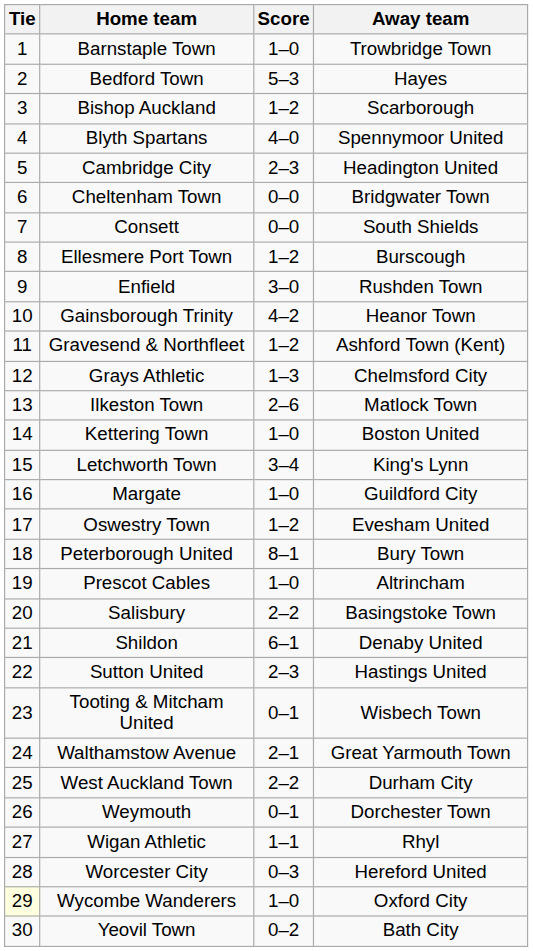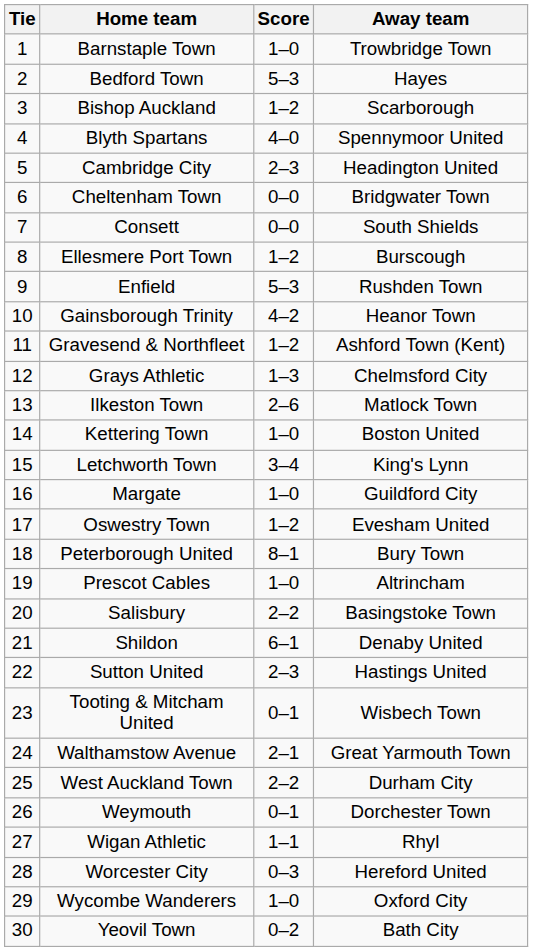 <table class="wikitable" style="text-align:center;">
 <tr>
 <th width=20>Tie</th>
 <th width=175>Home team</th>
 <th width=20>Score</th>
 <th width=175>Away team</th>
 </tr>
 <tr>
 <td>1</td>
 <td>Barnstaple Town</td>
 <td>1–0</td>
 <td>Trowbridge Town</td>
 </tr>
 <tr>
 <td>2</td>
 <td>Bedford Town</td>
 <td>5–3</td>
 <td>Hayes</td>
 </tr>
 <tr>
 <td>3</td>
 <td>Bishop Auckland</td>
 <td>1–2</td>
 <td>Scarborough</td>
 </tr>
 <tr>
 <td>4</td>
 <td>Blyth Spartans</td>
 <td>4–0</td>
 <td>Spennymoor United</td>
 </tr>
 <tr>
 <td>5</td>
 <td>Cambridge City</td>
 <td>2–3</td>
 <td>Headington United</td>
 </tr>
 <tr>
 <td>6</td>
 <td>Cheltenham Town</td>
 <td>0–0</td>
 <td>Bridgwater Town</td>
 </tr>
 <tr>
 <td>7</td>
 <td>Consett</td>
 <td>0–0</td>
 <td>South Shields</td>
 </tr>
 <tr>
 <td>8</td>
 <td>Ellesmere Port Town</td>
 <td>1–2</td>
 <td>Burscough</td>
 </tr>
 <tr>
 <td>9</td>
 <td>Enfield</td>
-<td>3–0</td>
+<td>5–3</td>
 <td>Rushden Town</td>
 </tr>
 <tr>
 <td>10</td>
 <td>Gainsborough Trinity</td>
 <td>4–2</td>
 <td>Heanor Town</td>
 </tr>
 <tr>
 <td>11</td>
 <td>Gravesend & Northfleet</td>
 <td>1–2</td>
 <td>Ashford Town (Kent)</td>
 </tr>
 <tr>
 <td>12</td>
 <td>Grays Athletic</td>
 <td>1–3</td>
 <td>Chelmsford City</td>
 </tr>
 <tr>
 <td>13</td>
 <td>Ilkeston Town</td>
 <td>2–6</td>
 <td>Matlock Town</td>
 </tr>
 <tr>
 <td>14</td>
 <td>Kettering Town</td>
 <td>1–0</td>
 <td>Boston United</td>
 </tr>
 <tr>
 <td>15</td>
 <td>Letchworth Town</td>
 <td>3–4</td>
 <td>King's Lynn</td>
 </tr>
 <tr>
 <td>16</td>
 <td>Margate</td>
 <td>1–0</td>
 <td>Guildford City</td>
 </tr>
 <tr>
 <td>17</td>
 <td>Oswestry Town</td>
 <td>1–2</td>
 <td>Evesham United</td>
 </tr>
 <tr>
 <td>18</td>
 <td>Peterborough United</td>
 <td>8–1</td>
 <td>Bury Town</td>
 </tr>
 <tr>
 <td>19</td>
 <td>Prescot Cables</td>
 <td>1–0</td>
 <td>Altrincham</td>
 </tr>
 <tr>
 <td>20</td>
 <td>Salisbury</td>
 <td>2–2</td>
 <td>Basingstoke Town</td>
 </tr>
 <tr>
 <td>21</td>
 <td>Shildon</td>
 <td>6–1</td>
 <td>Denaby United</td>
 </tr>
 <tr>
 <td>22</td>
 <td>Sutton United</td>
 <td>2–3</td>
 <td>Hastings United</td>
 </tr>
 <tr>
 <td>23</td>
 <td>Tooting & Mitcham United</td>
 <td>0–1</td>
 <td>Wisbech Town</td>
 </tr>
 <tr>
 <td>24</td>
 <td>Walthamstow Avenue</td>
 <td>2–1</td>
 <td>Great Yarmouth Town</td>
 </tr>
 <tr>
 <td>25</td>
 <td>West Auckland Town</td>
 <td>2–2</td>
 <td>Durham City</td>
 </tr>
 <tr>
 <td>26</td>
 <td>Weymouth</td>
 <td>0–1</td>
 <td>Dorchester Town</td>
 </tr>
 <tr>
 <td>27</td>
 <td>Wigan Athletic</td>
 <td>1–1</td>
 <td>Rhyl</td>
 </tr>
 <tr>
 <td>28</td>
 <td>Worcester City</td>
 <td>0–3</td>
 <td>Hereford United</td>
 </tr>
 <tr>
-<td style="background: lightyellow;">29</td>
+<td>29</td>
 <td>Wycombe Wanderers</td>
 <td>1–0</td>
 <td>Oxford City</td>
 </tr>
 <tr>
 <td>30</td>
 <td>Yeovil Town</td>
 <td>0–2</td>
 <td>Bath City</td>
 </tr>
 </table>
